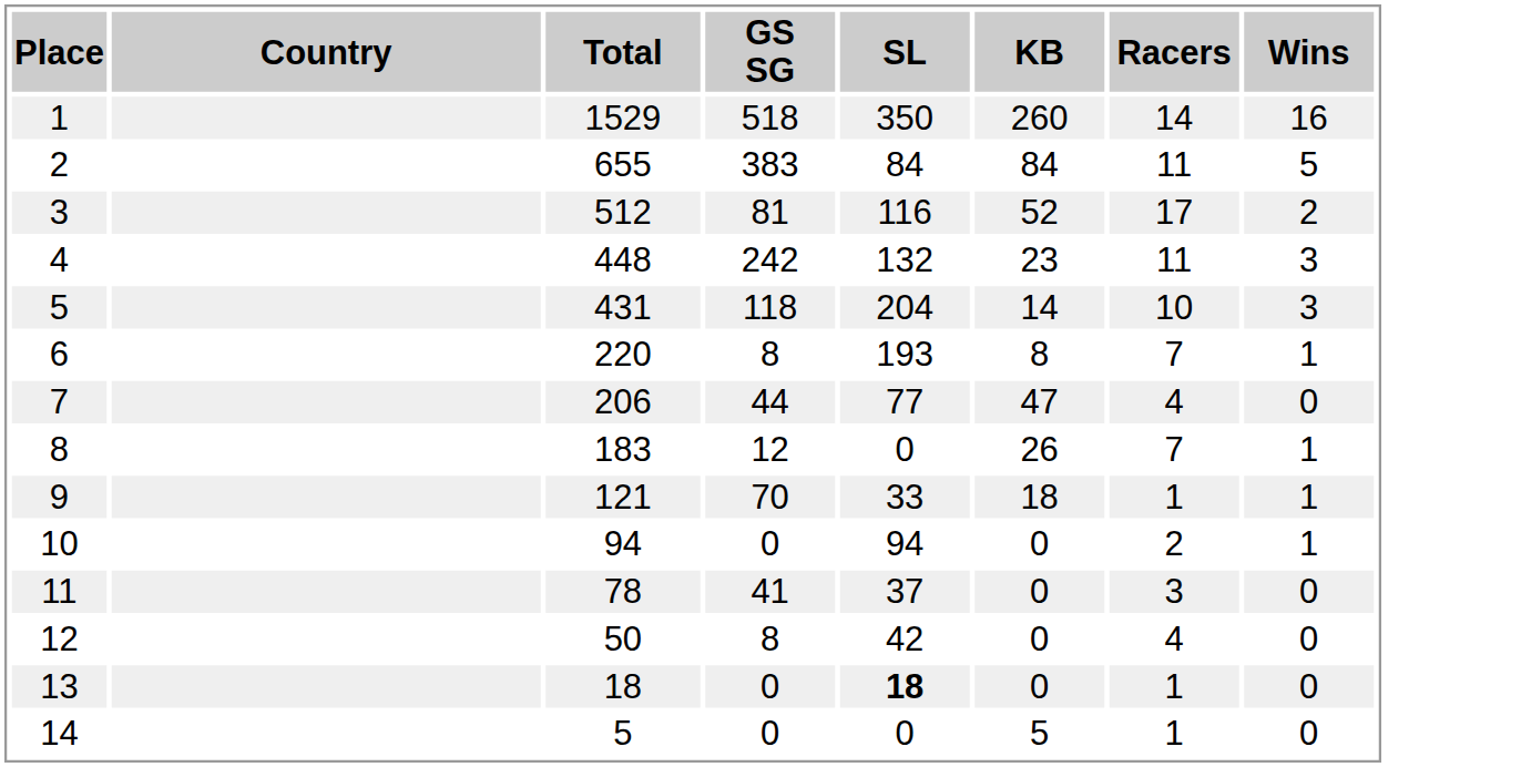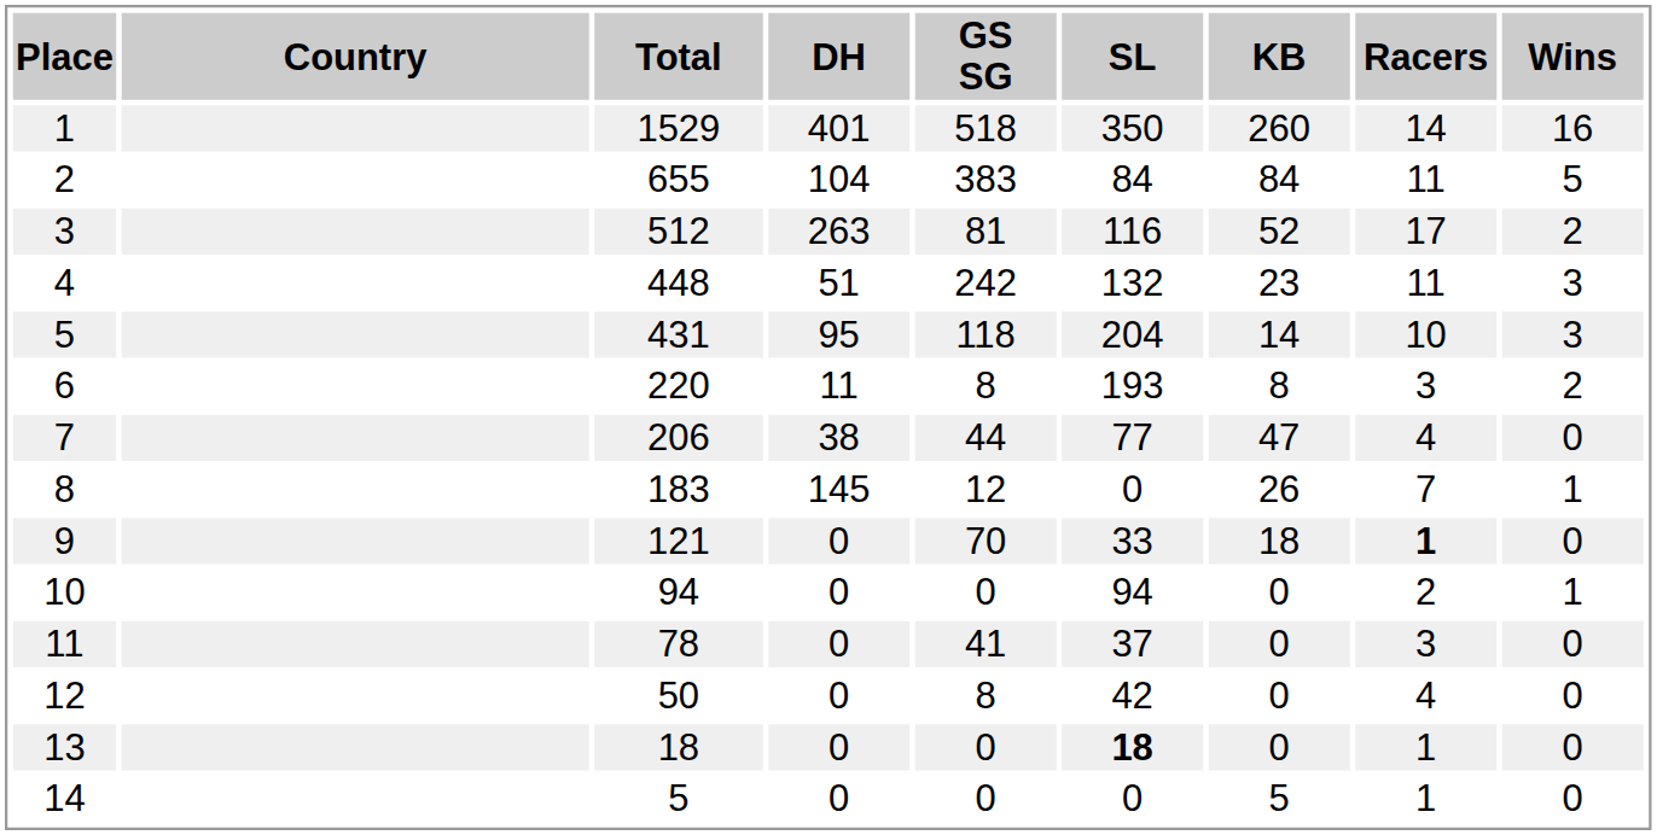 <table border="0" style="border: 1px solid #999; background-color:#FFFFFF; text-align:center; font-size:86%; line-height:15px;">
 <tr align="center" bgcolor="#CCCCCC">
 <th width=35>Place</th>
 <th width=170>Country</th>
 <th width=60>Total</th>
+<th width=50>DH</th>
 <th width=50>GS<br>SG</th>
 <th width=50>SL</th>
 <th width=50>KB</th>
 <th width=50>Racers</th>
 <th width=50>Wins</th>
 </tr>
 <tr bgcolor="#EFEFEF">
 <td>1</td>
 <td align="left"></td>
 <td>1529</td>
+<td>401</td>
 <td>518</td>
 <td>350</td>
 <td>260</td>
 <td>14</td>
 <td>16</td>
 </tr>
 <tr>
 <td>2</td>
 <td align="left"></td>
 <td>655</td>
+<td>104</td>
 <td>383</td>
 <td>84</td>
 <td>84</td>
 <td>11</td>
 <td>5</td>
 </tr>
 <tr bgcolor="#EFEFEF">
 <td>3</td>
 <td align="left"></td>
 <td>512</td>
+<td>263</td>
 <td>81</td>
 <td>116</td>
 <td>52</td>
 <td>17</td>
 <td>2</td>
 </tr>
 <tr>
 <td>4</td>
 <td align="left"></td>
 <td>448</td>
+<td>51</td>
 <td>242</td>
 <td>132</td>
 <td>23</td>
 <td>11</td>
 <td>3</td>
 </tr>
 <tr bgcolor="#EFEFEF">
 <td>5</td>
 <td align="left"></td>
 <td>431</td>
+<td>95</td>
 <td>118</td>
 <td>204</td>
 <td>14</td>
 <td>10</td>
 <td>3</td>
 </tr>
 <tr>
 <td>6</td>
 <td align="left"></td>
 <td>220</td>
+<td>11</td>
 <td>8</td>
 <td>193</td>
 <td>8</td>
-<td>7</td>
-<td>1</td>
+<td>3</td>
+<td>2</td>
 </tr>
 <tr bgcolor="#EFEFEF">
 <td>7</td>
 <td align="left"></td>
 <td>206</td>
+<td>38</td>
 <td>44</td>
 <td>77</td>
 <td>47</td>
 <td>4</td>
 <td>0</td>
 </tr>
 <tr>
 <td>8</td>
 <td align="left"></td>
 <td>183</td>
+<td>145</td>
 <td>12</td>
 <td>0</td>
 <td>26</td>
 <td>7</td>
 <td>1</td>
 </tr>
 <tr bgcolor="#EFEFEF">
 <td>9</td>
 <td align="left"></td>
 <td>121</td>
+<td>0</td>
 <td>70</td>
 <td>33</td>
 <td>18</td>
-<td>1</td>
-<td>1</td>
+<td><strong>1</strong></td>
+<td>0</td>
 </tr>
 <tr>
 <td>10</td>
 <td align="left"></td>
 <td>94</td>
+<td>0</td>
 <td>0</td>
 <td>94</td>
 <td>0</td>
 <td>2</td>
 <td>1</td>
 </tr>
 <tr bgcolor="#EFEFEF">
 <td>11</td>
 <td align="left"></td>
 <td>78</td>
+<td>0</td>
 <td>41</td>
 <td>37</td>
 <td>0</td>
 <td>3</td>
 <td>0</td>
 </tr>
 <tr>
 <td>12</td>
 <td align="left"></td>
 <td>50</td>
+<td>0</td>
 <td>8</td>
 <td>42</td>
 <td>0</td>
 <td>4</td>
 <td>0</td>
 </tr>
 <tr bgcolor="#EFEFEF">
 <td>13</td>
 <td align="left"></td>
 <td>18</td>
+<td>0</td>
 <td>0</td>
 <td><strong>18</strong></td>
 <td>0</td>
 <td>1</td>
 <td>0</td>
 </tr>
 <tr>
 <td>14</td>
 <td align="left"></td>
 <td>5</td>
 <td>0</td>
 <td>0</td>
+<td>0</td>
 <td>5</td>
 <td>1</td>
 <td>0</td>
 </tr>
 </table>
